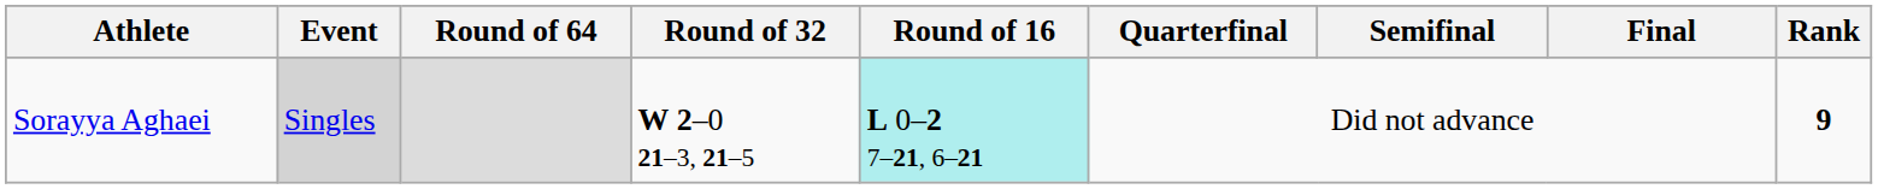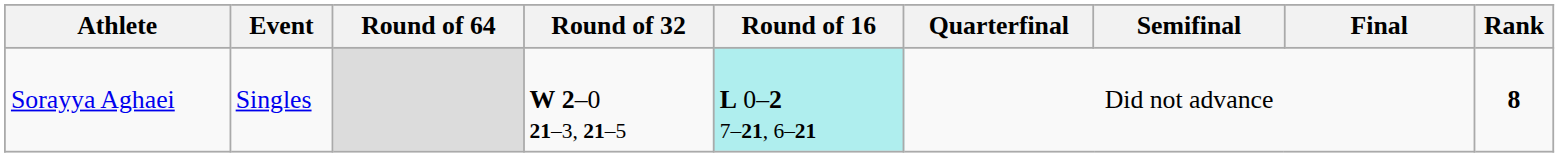 <table class="wikitable" width="98%" style="text-align:left; font-size:90%">
 <tr>
 <th width="13%">Athlete</th>
 <th width="6%">Event</th>
 <th width="11%">Round of 64</th>
 <th width="11%">Round of 32</th>
 <th width="11%">Round of 16</th>
 <th width="11%">Quarterfinal</th>
 <th width="11%">Semifinal</th>
 <th width="11%">Final</th>
 <th width="4%">Rank</th>
 </tr>
 <tr>
 <td><a href='#'>Sorayya Aghaei</a></td>
-<td style="background: lightgrey;"><a href='#'>Singles</a></td>
+<td><a href='#'>Singles</a></td>
 <td bgcolor=#DCDCDC></td>
 <td><br><strong>W</strong> <strong>2</strong>–0<br><small><strong>21</strong>–3, <strong>21</strong>–5</small></td>
 <td style="background: paleturquoise;"><br><strong>L</strong> 0–<strong>2</strong><br><small>7–<strong>21</strong>, 6–<strong>21</strong></small></td>
 <td colspan=3 align=center>Did not advance</td>
-<td align=center><strong>9</strong></td>
+<td align=center><strong>8</strong></td>
 </tr>
 </table>
